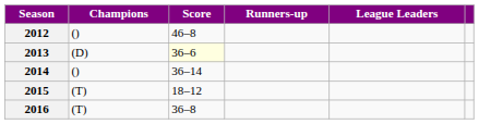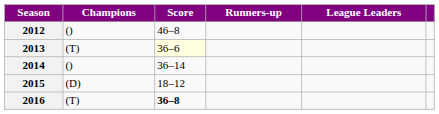 <table class="wikitable defaultleft col3center" style="width:100%">
 <tr>
 <th style="color:white; background:purple" "width:19%;">Season</th>
 <th style="color:white; background:purple" "width:19%;">Champions</th>
 <th style="color:white; background:purple" "width:7%;">Score</th>
 <th style="color:white; background:purple" "width:19%;">Runners-up</th>
 <th style="color:white; background:purple" "width:19%;">League Leaders</th>
 <th style="color:white; background:purple" "width:7%;"></th>
 </tr>
 <tr>
 <th scope=row>2012</th>
 <td><strong></strong> ()</td>
 <td>46–8</td>
 <td></td>
 <td></td>
 <td></td>
 </tr>
 <tr>
 <th scope=row>2013</th>
-<td><strong></strong> (D)</td>
+<td><strong></strong> (T)</td>
 <td style="background: lightyellow;">36–6</td>
 <td></td>
 <td></td>
 <td></td>
 </tr>
 <tr>
 <th scope=row>2014</th>
 <td><strong></strong> ()</td>
 <td>36–14</td>
 <td></td>
 <td></td>
 <td></td>
 </tr>
 <tr>
 <th scope=row>2015</th>
-<td><strong></strong> (T)</td>
+<td><strong></strong> (D)</td>
 <td>18–12</td>
 <td></td>
 <td></td>
 <td></td>
 </tr>
 <tr>
 <th scope=row>2016</th>
 <td><strong></strong> (T)</td>
-<td>36–8</td>
+<td><strong>36–8</strong></td>
 <td></td>
 <td></td>
 <td></td>
 </tr>
 </table>
